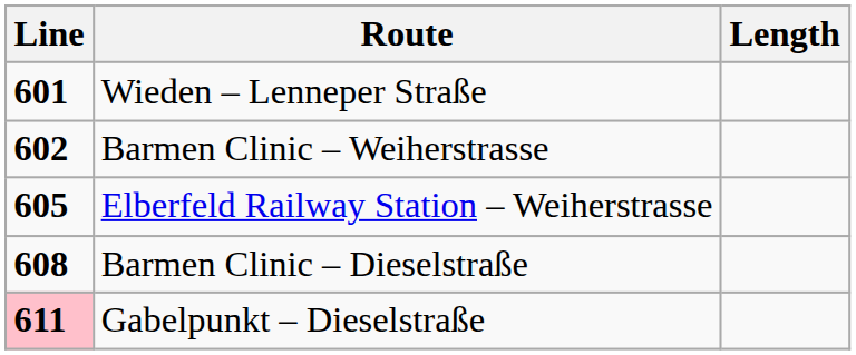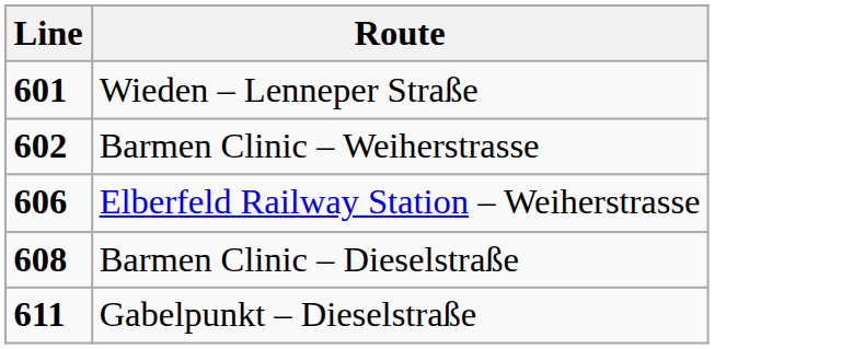 <table class="wikitable">
 <tr>
 <th>Line</th>
 <th>Route</th>
-<th>Length</th>
 </tr>
 <tr>
 <td><strong>601</strong></td>
 <td>Wieden – Lenneper Straße</td>
-<td></td>
 </tr>
 <tr>
 <td><strong>602</strong></td>
 <td>Barmen Clinic – Weiherstrasse</td>
-<td></td>
 </tr>
 <tr>
-<td><strong>605</strong></td>
+<td><strong>606</strong></td>
 <td><a href='#'>Elberfeld Railway Station</a> – Weiherstrasse</td>
-<td></td>
 </tr>
 <tr>
 <td><strong>608</strong></td>
 <td>Barmen Clinic – Dieselstraße</td>
-<td></td>
 </tr>
 <tr>
-<td style="background: pink;"><strong>611</strong></td>
+<td><strong>611</strong></td>
 <td>Gabelpunkt  – Dieselstraße</td>
-<td></td>
 </tr>
 </table>
